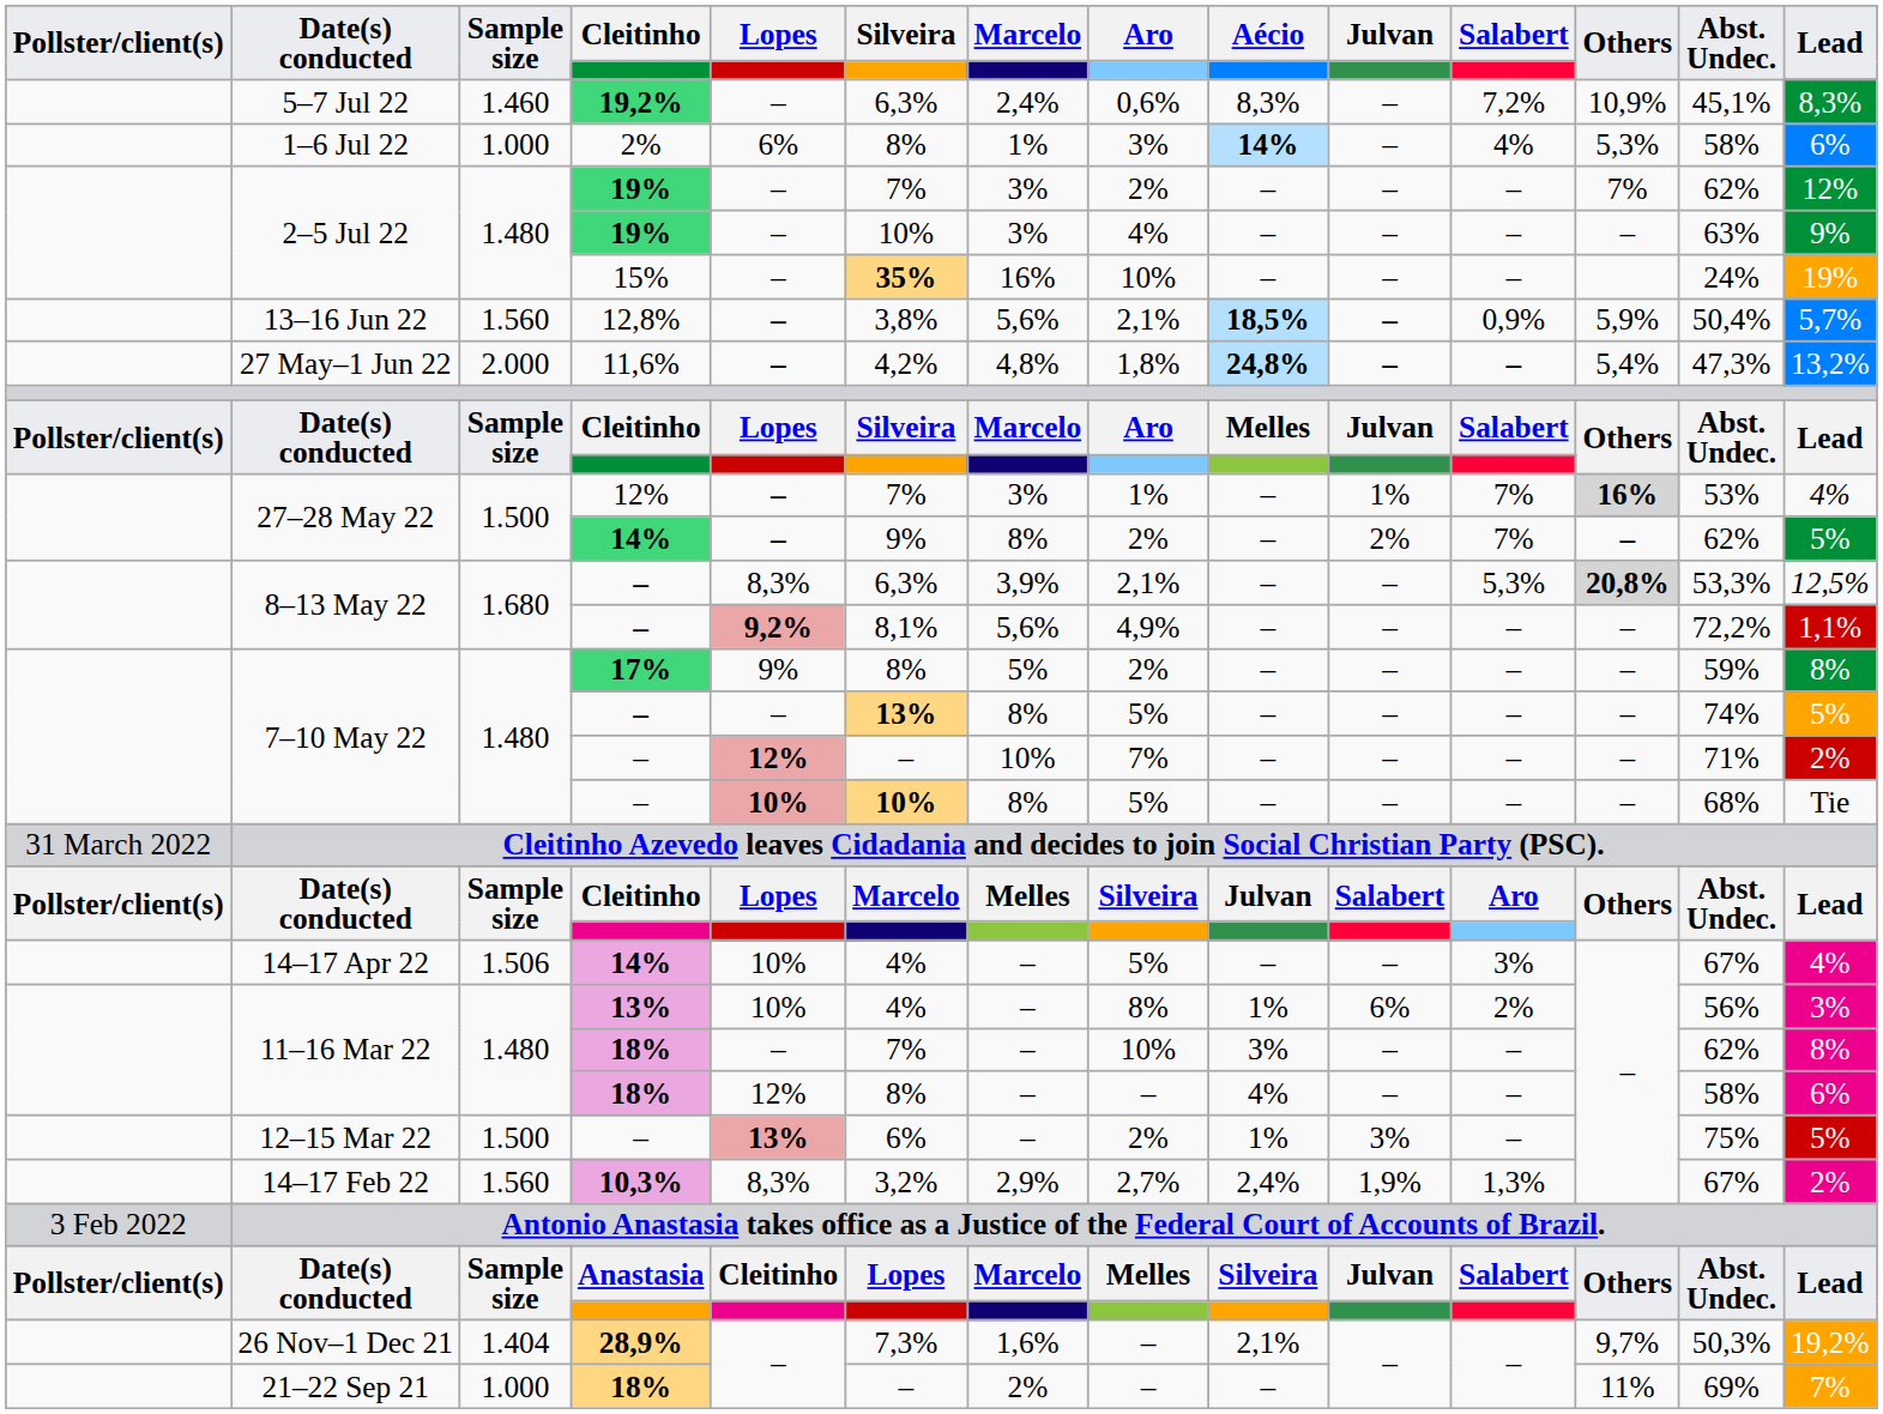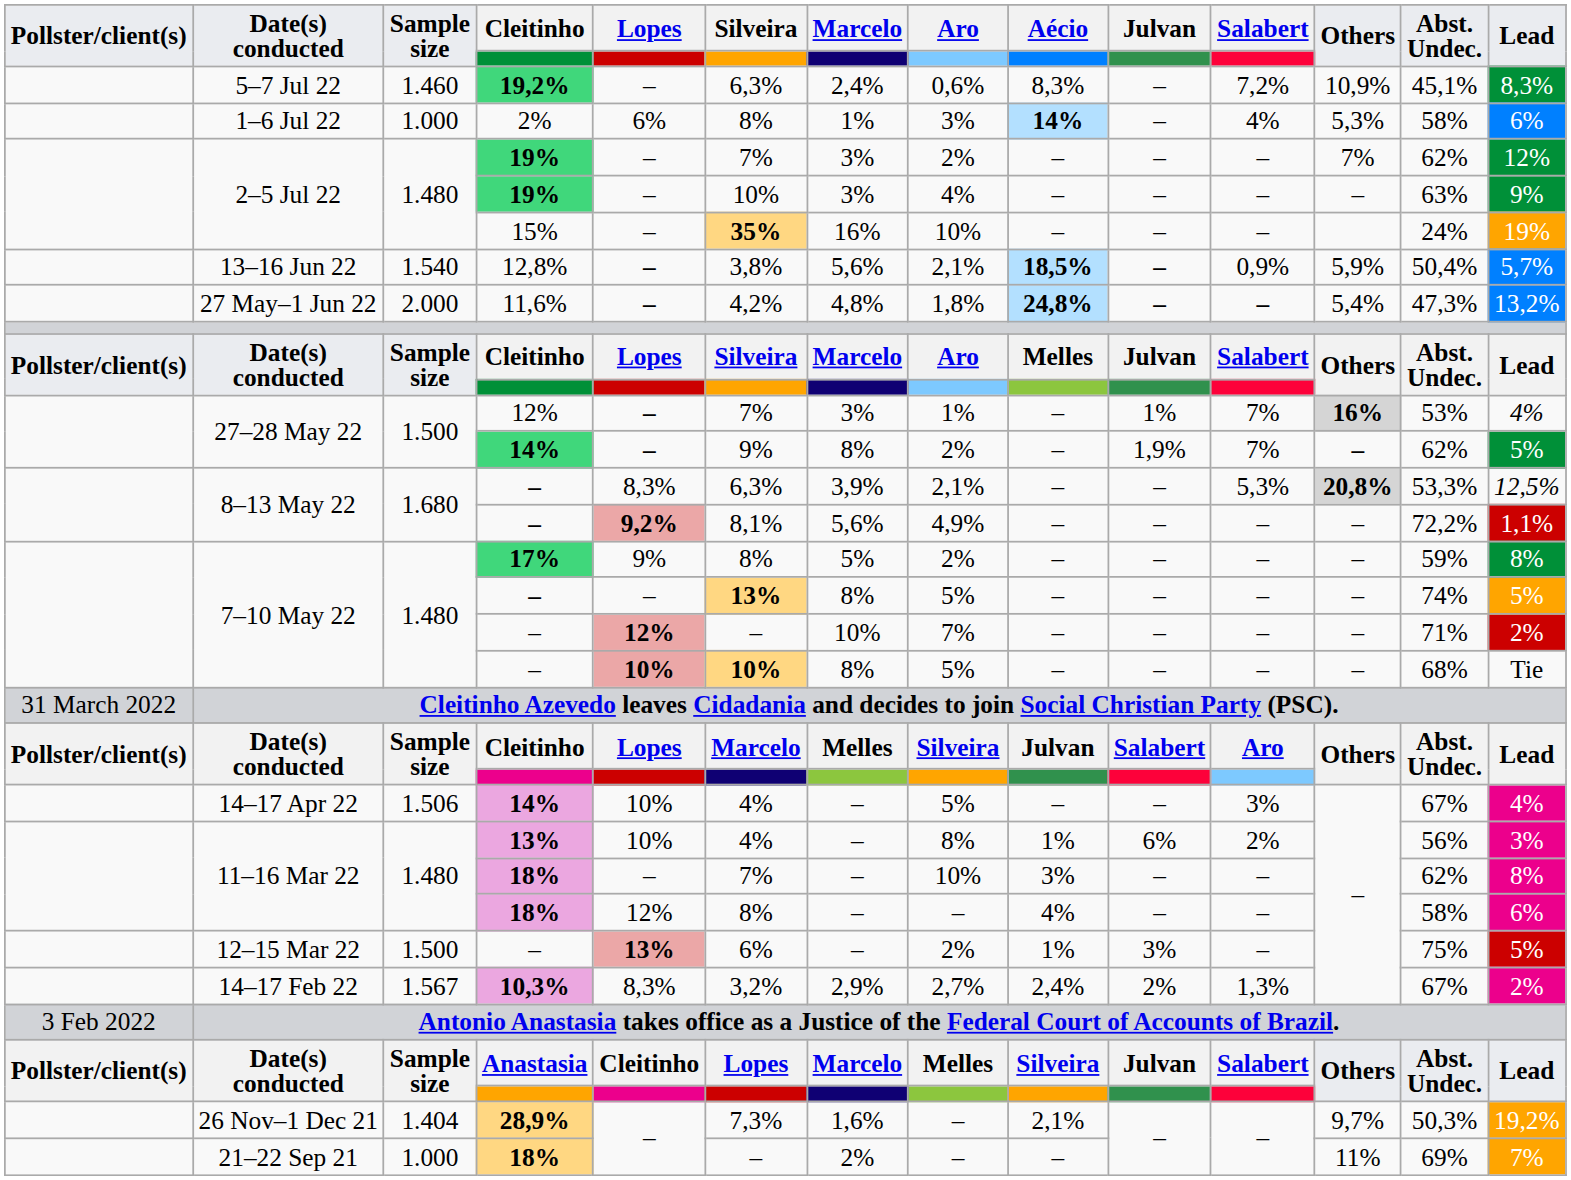 <table class="wikitable sortable" style="text-align:center;font-size:90%;line-height:14px;">
 <tr>
 <td rowspan="2" style="background:#eaecf0;"><strong>Pollster/client(s)</strong></td>
 <td rowspan="2" style="background:#eaecf0;"><strong>Date(s)<br>conducted</strong></td>
 <td rowspan="2" style="background:#eaecf0;"><strong>Sample <br>size</strong></td>
 <th class="unsortable" style="width:50px;"><strong>Cleitinho</strong><br></th>
 <th class="unsortable" style="width:50px;"><strong><a href='#'>Lopes</a></strong><br></th>
 <th class="unsortable" style="width:50px;"><strong>Silveira</strong><br></th>
 <th class="unsortable" style="width:50px;"><strong><a href='#'>Marcelo</a></strong><br></th>
 <th class="unsortable" style="width:50px;"><strong><a href='#'>Aro</a></strong><br></th>
 <th class="unsortable" style="width:50px;"><strong><a href='#'>Aécio</a></strong><br></th>
 <th class="unsortable" style="width:50px;"><strong>Julvan</strong><br></th>
 <th class="unsortable" style="width:50px;"><strong><a href='#'>Salabert</a></strong><br></th>
 <td rowspan="2" style="background:#eaecf0;"><strong>Others</strong></td>
 <td rowspan="2" style="background:#eaecf0;"><strong>Abst.<br>Undec.</strong></td>
 <td rowspan="2" style="background:#eaecf0;"><strong>Lead</strong></td>
 </tr>
 <tr>
 <th class="sortable" data-sort-type="number" style="background:#009038;"></th>
 <th class="sortable" data-sort-type="number" style="background:#CC0000;"></th>
 <th class="sortable" data-sort-type="number" style="background:#FFA500;"></th>
 <th class="sortable" data-sort-type="number" style="background:#0F0073;"></th>
 <th class="sortable" data-sort-type="number" style="background:#7DC9FF;"></th>
 <th class="sortable" data-sort-type="number" style="background:#0080FF;"></th>
 <th class="sortable" data-sort-type="number" style="background:#30914D;"></th>
 <th class="sortable" data-sort-type="number" style="background:#FD013A;"></th>
 </tr>
 <tr>
 <td></td>
 <td>5–7 Jul 22</td>
 <td>1.460</td>
 <td style="background-color:#40d77b;"><strong>19,2%</strong></td>
 <td>–</td>
 <td>6,3%</td>
 <td>2,4%</td>
 <td>0,6%</td>
 <td>8,3%</td>
 <td>–</td>
 <td>7,2%</td>
 <td>10,9%</td>
 <td>45,1%</td>
 <td style="background-color:#009038;color:#FFFFFF;">8,3%</td>
 </tr>
 <tr>
 <td></td>
 <td>1–6 Jul 22</td>
 <td>1.000</td>
 <td>2%</td>
 <td>6%</td>
 <td>8%</td>
 <td>1%</td>
 <td>3%</td>
 <td style="background-color:#B3E0FF;"><strong>14%</strong></td>
 <td>–</td>
 <td>4%</td>
 <td>5,3%</td>
 <td>58%</td>
 <td style="background-color:#0080FF;color:#FFFFFF;">6%</td>
 </tr>
 <tr>
 <td rowspan="3"></td>
 <td rowspan="3">2–5 Jul 22</td>
 <td rowspan="3">1.480</td>
 <td style="background-color:#40d77b;"><strong>19%</strong></td>
 <td>–</td>
 <td>7%</td>
 <td>3%</td>
 <td>2%</td>
 <td>–</td>
 <td>–</td>
 <td>–</td>
 <td>7%</td>
 <td>62%</td>
 <td style="background-color:#009038;color:#FFFFFF;">12%</td>
 </tr>
 <tr>
 <td style="background-color:#40d77b;"><strong>19%</strong></td>
 <td>–</td>
 <td>10%</td>
 <td>3%</td>
 <td>4%</td>
 <td>–</td>
 <td>–</td>
 <td>–</td>
 <td>–</td>
 <td>63%</td>
 <td style="background-color:#009038;color:#FFFFFF;">9%</td>
 </tr>
 <tr>
 <td>15%</td>
 <td>–</td>
 <td style="background-color:#ffd782;"><strong>35%</strong></td>
 <td>16%</td>
 <td>10%</td>
 <td>–</td>
 <td>–</td>
 <td>–</td>
 <td></td>
 <td>24%</td>
 <td style="background-color:#FFA500;color:#FFFFFF;">19%</td>
 </tr>
 <tr>
 <td></td>
 <td>13–16 Jun 22</td>
-<td>1.560</td>
+<td>1.540</td>
 <td>12,8%</td>
 <td><strong>–</strong></td>
 <td>3,8%</td>
 <td>5,6%</td>
 <td>2,1%</td>
 <td style="background-color:#B3E0FF;"><strong>18,5%</strong></td>
 <td><strong>–</strong></td>
 <td>0,9%</td>
 <td>5,9%</td>
 <td>50,4%</td>
 <td style="background-color:#0080FF;color:#FFFFFF;">5,7%</td>
 </tr>
 <tr>
 <td></td>
 <td>27 May–1 Jun 22</td>
 <td>2.000</td>
 <td>11,6%</td>
 <td><strong>–</strong></td>
 <td>4,2%</td>
 <td>4,8%</td>
 <td>1,8%</td>
 <td style="background-color:#B3E0FF;"><strong>24,8%</strong></td>
 <td><strong>–</strong></td>
 <td><strong>–</strong></td>
 <td>5,4%</td>
 <td>47,3%</td>
 <td style="background-color:#0080FF;color:#FFFFFF;">13,2%</td>
 </tr>
 <tr>
 <td colspan="14" style="background:#d1d3d7;"></td>
 </tr>
 <tr>
 <td rowspan="2" style="background:#eaecf0;"><strong>Pollster/client(s)</strong></td>
 <td rowspan="2" style="background:#eaecf0;"><strong>Date(s)<br>conducted</strong></td>
 <td rowspan="2" style="background:#eaecf0;"><strong>Sample <br>size</strong></td>
 <th class="unsortable" style="width:50px;"><strong>Cleitinho</strong><br><strong></strong></th>
 <th class="unsortable" style="width:50px;"><strong><a href='#'>Lopes</a><br></strong></th>
 <th class="unsortable" style="width:50px;"><strong><a href='#'>Silveira</a></strong><br></th>
 <th class="unsortable" style="width:50px;"><strong><a href='#'>Marcelo</a><br></strong></th>
 <th class="unsortable" style="width:50px;"><strong><a href='#'>Aro</a><br></strong></th>
 <th class="unsortable" style="width:50px;"><strong>Melles<br></strong></th>
 <th class="unsortable" style="width:50px;"><strong>Julvan<br></strong></th>
 <th class="unsortable" style="width:50px;"><strong><a href='#'>Salabert</a><br></strong></th>
 <th rowspan="2"><strong>Others</strong></th>
 <th rowspan="2"><strong>Abst.<br>Undec.</strong></th>
 <th rowspan="2" data-sort-type="number"><strong>Lead</strong></th>
 </tr>
 <tr>
 <th class="sortable" data-sort-type="number" style="background:#009038;"></th>
 <th class="sortable" data-sort-type="number" style="background:#CC0000;"></th>
 <th class="sortable" data-sort-type="number" style="background:#FFA500;"></th>
 <th class="sortable" data-sort-type="number" style="background:#0F0073;"></th>
 <th class="sortable" data-sort-type="number" style="background:#7DC9FF;"></th>
 <th class="sortable" data-sort-type="number" style="background:#8CC63E;"></th>
 <th class="sortable" data-sort-type="number" style="background:#30914D;"></th>
 <th class="sortable" data-sort-type="number" style="background:#FD013A;"></th>
 </tr>
 <tr>
 <td rowspan="2"></td>
 <td rowspan="2">27–28 May 22</td>
 <td rowspan="2">1.500</td>
 <td>12%</td>
 <td><strong>–</strong></td>
 <td>7%</td>
 <td>3%</td>
 <td>1%</td>
 <td>–</td>
 <td>1%</td>
 <td>7%</td>
 <td style="background-color:#D5D5D5;"><strong>16%</strong></td>
 <td>53%</td>
 <td><em>4%</em></td>
 </tr>
 <tr>
 <td style="background-color:#40d77b;"><strong>14%</strong></td>
 <td><strong>–</strong></td>
 <td>9%</td>
 <td>8%</td>
 <td>2%</td>
 <td>–</td>
-<td>2%</td>
+<td>1,9%</td>
 <td>7%</td>
 <td><strong>–</strong></td>
 <td>62%</td>
 <td style="background-color:#009038;color:#FFFFFF;">5%</td>
 </tr>
 <tr>
 <td rowspan="2"></td>
 <td rowspan="2">8–13 May 22</td>
 <td rowspan="2">1.680</td>
 <td><strong>–</strong></td>
 <td>8,3%</td>
 <td>6,3%</td>
 <td>3,9%</td>
 <td>2,1%</td>
 <td>–</td>
 <td>–</td>
 <td>5,3%</td>
 <td style="background-color:#D5D5D5;"><strong>20,8%</strong></td>
 <td>53,3%</td>
 <td><em>12,5%</em></td>
 </tr>
 <tr>
 <td><strong>–</strong></td>
 <td style="background-color:#eba7a7;"><strong>9,2%</strong></td>
 <td>8,1%</td>
 <td>5,6%</td>
 <td>4,9%</td>
 <td>–</td>
 <td>–</td>
 <td>–</td>
 <td>–</td>
 <td>72,2%</td>
 <td style="background-color:#CC0000;color:#FFFFFF;">1,1%</td>
 </tr>
 <tr>
 <td rowspan="4"></td>
 <td rowspan="4">7–10 May 22</td>
 <td rowspan="4">1.480</td>
 <td style="background-color:#40d77b;"><strong>17%</strong></td>
 <td>9%</td>
 <td>8%</td>
 <td>5%</td>
 <td>2%</td>
 <td>–</td>
 <td>–</td>
 <td>–</td>
 <td>–</td>
 <td>59%</td>
 <td style="background-color:#009038;color:#FFFFFF;">8%</td>
 </tr>
 <tr>
 <td><strong>–</strong></td>
 <td>–</td>
 <td style="background-color:#ffd782;"><strong>13%</strong></td>
 <td>8%</td>
 <td>5%</td>
 <td>–</td>
 <td>–</td>
 <td>–</td>
 <td>–</td>
 <td>74%</td>
 <td style="background-color:#FFA500;color:#FFFFFF;">5%</td>
 </tr>
 <tr>
 <td>–</td>
 <td style="background-color:#eba7a7;"><strong>12%</strong></td>
 <td>–</td>
 <td>10%</td>
 <td>7%</td>
 <td>–</td>
 <td>–</td>
 <td>–</td>
 <td>–</td>
 <td>71%</td>
 <td style="background-color:#CC0000;color:#FFFFFF;">2%</td>
 </tr>
 <tr>
 <td>–</td>
 <td style="background-color:#eba7a7;"><strong>10%</strong></td>
 <td style="background-color:#ffd782;"><strong>10%</strong></td>
 <td>8%</td>
 <td>5%</td>
 <td>–</td>
 <td>–</td>
 <td>–</td>
 <td>–</td>
 <td>68%</td>
 <td>Tie</td>
 </tr>
 <tr>
 <td data-sort-type="number" class="sortable" style="background:#d1d3d7;">31 March 2022</td>
 <td colspan="13" data-sort-type="number" class="sortable" style="background:#d1d3d7;"><strong><a href='#'>Cleitinho Azevedo</a> leaves <a href='#'>Cidadania</a> and decides to join <a href='#'>Social Christian Party</a> (PSC).</strong></td>
 </tr>
 <tr>
 <th rowspan="2">Pollster/client(s)</th>
 <th rowspan="2">Date(s)<br>conducted</th>
 <th rowspan="2" data-sort-type="number">Sample<br>size</th>
 <th class="unsortable" style="width:50px;"><strong>Cleitinho</strong><br></th>
 <th class="unsortable" style="width:50px;"><a href='#'>Lopes</a><br></th>
 <th class="unsortable" style="width:50px;"><a href='#'>Marcelo</a><br></th>
 <th class="unsortable" style="width:50px;"><strong>Melles</strong><br></th>
 <th class="unsortable" style="width:50px;"><strong><a href='#'>Silveira</a></strong><br></th>
 <th class="unsortable" style="width:50px;"><strong>Julvan</strong><br></th>
 <th class="unsortable" style="width:50px;"><a href='#'>Salabert</a><br></th>
 <th class="unsortable" style="width:50px;"><a href='#'>Aro</a><br></th>
 <th rowspan="2" class="unsortable">Others</th>
 <th rowspan="2" class="unsortable">Abst.<br>Undec.</th>
 <th rowspan="2" data-sort-type="number">Lead</th>
 </tr>
 <tr>
 <th class="sortable" data-sort-type="number" style="background:#EC008C;"></th>
 <th class="sortable" data-sort-type="number" style="background:#CC0000;"></th>
 <th class="sortable" data-sort-type="number" style="background:#0F0073;"></th>
 <th class="sortable" data-sort-type="number" style="background:#8CC63E;"></th>
 <th class="sortable" data-sort-type="number" style="background:#FFA500;"></th>
 <th class="sortable" data-sort-type="number" style="background:#30914D;"></th>
 <th class="sortable" data-sort-type="number" style="background:#FD013A;"></th>
 <th class="sortable" data-sort-type="number" style="background:#7DC9FF;"></th>
 </tr>
 <tr>
 <td></td>
 <td>14–17 Apr 22</td>
 <td>1.506</td>
 <td style="background-color:#eba7e0;"><strong>14%</strong></td>
 <td>10%</td>
 <td>4%</td>
 <td>–</td>
 <td>5%</td>
 <td>–</td>
 <td>–</td>
 <td>3%</td>
 <td rowspan="6">–</td>
 <td>67%</td>
 <td style="background-color:#EC008C;color:#FFFFFF;">4%</td>
 </tr>
 <tr>
 <td rowspan="3"></td>
 <td rowspan="3">11–16 Mar 22</td>
 <td rowspan="3">1.480</td>
 <td style="background-color:#eba7e0;"><strong>13%</strong></td>
 <td>10%</td>
 <td>4%</td>
 <td>–</td>
 <td>8%</td>
 <td>1%</td>
 <td>6%</td>
 <td>2%</td>
 <td>56%</td>
 <td style="background-color:#EC008C;color:#FFFFFF;">3%</td>
 </tr>
 <tr>
 <td style="background-color:#eba7e0;"><strong>18%</strong></td>
 <td>–</td>
 <td>7%</td>
 <td>–</td>
 <td>10%</td>
 <td>3%</td>
 <td>–</td>
 <td>–</td>
 <td>62%</td>
 <td style="background-color:#EC008C;color:#FFFFFF;">8%</td>
 </tr>
 <tr>
 <td style="background-color:#eba7e0;"><strong>18%</strong></td>
 <td>12%</td>
 <td>8%</td>
 <td>–</td>
 <td>–</td>
 <td>4%</td>
 <td>–</td>
 <td>–</td>
 <td>58%</td>
 <td style="background-color:#EC008C;color:#FFFFFF;">6%</td>
 </tr>
 <tr>
 <td></td>
 <td>12–15 Mar 22</td>
 <td>1.500</td>
 <td>–</td>
 <td style="background-color:#eba7a7;"><strong>13%</strong></td>
 <td>6%</td>
 <td>–</td>
 <td>2%</td>
 <td>1%</td>
 <td>3%</td>
 <td>–</td>
 <td>75%</td>
 <td style="background-color:#CC0000;color:#FFFFFF;">5%</td>
 </tr>
 <tr>
 <td></td>
 <td>14–17 Feb 22</td>
-<td>1.560</td>
+<td>1.567</td>
 <td style="background-color:#eba7e0;"><strong>10,3%</strong></td>
 <td>8,3%</td>
 <td>3,2%</td>
 <td>2,9%</td>
 <td>2,7%</td>
 <td>2,4%</td>
-<td>1,9%</td>
+<td>2%</td>
 <td>1,3%</td>
 <td>67%</td>
 <td style="background-color:#EC008C;color:#FFFFFF;">2%</td>
 </tr>
 <tr>
 <td data-sort-type="number" class="sortable" style="background:#d1d3d7;">3 Feb 2022</td>
 <td colspan="13" data-sort-type="number" class="sortable" style="background:#d1d3d7;"><strong><a href='#'>Antonio Anastasia</a> takes office as a Justice of the <a href='#'>Federal Court of Accounts of Brazil</a>.</strong></td>
 </tr>
 <tr>
 <th rowspan="2">Pollster/client(s)</th>
 <th rowspan="2">Date(s)<br>conducted</th>
 <th rowspan="2" data-sort-type="number">Sample<br>size</th>
 <th class="unsortable" style="width:50px;"><a href='#'>Anastasia</a><br></th>
 <th class="unsortable" style="width:50px;"><strong>Cleitinho</strong><br></th>
 <th class="unsortable" style="width:50px;"><strong><a href='#'>Lopes</a></strong><br></th>
 <th class="unsortable" style="width:50px;"><a href='#'>Marcelo</a><br></th>
 <th class="unsortable" style="width:50px;"><strong>Melles</strong><br></th>
 <th class="unsortable" style="width:50px;"><strong><a href='#'>Silveira</a></strong><br></th>
 <th class="unsortable" style="width:50px;"><strong>Julvan</strong><br></th>
 <th class="unsortable" style="width:50px;"><a href='#'>Salabert</a><br></th>
 <td rowspan="2" style="background:#eaecf0;"><strong>Others</strong></td>
 <td rowspan="2" style="background:#eaecf0;"><strong>Abst.<br>Undec.</strong></td>
 <td rowspan="2" style="background:#eaecf0;"><strong>Lead</strong></td>
 </tr>
 <tr>
 <th class="sortable" data-sort-type="number" style="background:#FFA500;"></th>
 <th class="sortable" data-sort-type="number" style="background:#EC008C;"></th>
 <th class="sortable" data-sort-type="number" style="background:#CC0000;"></th>
 <th class="sortable" data-sort-type="number" style="background:#0F0073;"></th>
 <th class="sortable" data-sort-type="number" style="background:#8CC63E;"></th>
 <th class="sortable" data-sort-type="number" style="background:#FFA500;"></th>
 <th class="sortable" data-sort-type="number" style="background:#30914D;"></th>
 <th class="sortable" data-sort-type="number" style="background:#FD013A;"></th>
 </tr>
 <tr>
 <td></td>
 <td>26 Nov–1 Dec 21</td>
 <td>1.404</td>
 <td style="background-color:#ffd782;"><strong>28,9%</strong></td>
 <td rowspan="2">–</td>
 <td>7,3%</td>
 <td>1,6%</td>
 <td>–</td>
 <td>2,1%</td>
 <td rowspan="2">–</td>
 <td rowspan="2">–</td>
 <td>9,7%</td>
 <td>50,3%</td>
 <td style="background-color:#FFA500;color:#FFFFFF;">19,2%</td>
 </tr>
 <tr>
 <td></td>
 <td>21–22 Sep 21</td>
 <td>1.000</td>
 <td style="background-color:#ffd782;"><strong>18%</strong></td>
 <td>–</td>
 <td>2%</td>
 <td>–</td>
 <td>–</td>
 <td>11%</td>
 <td>69%</td>
 <td style="background-color:#FFA500;color:#FFFFFF;">7%</td>
 </tr>
 </table>
